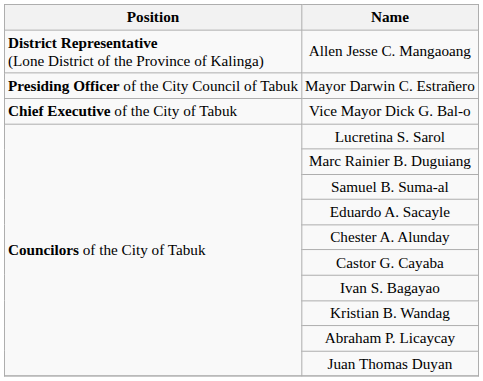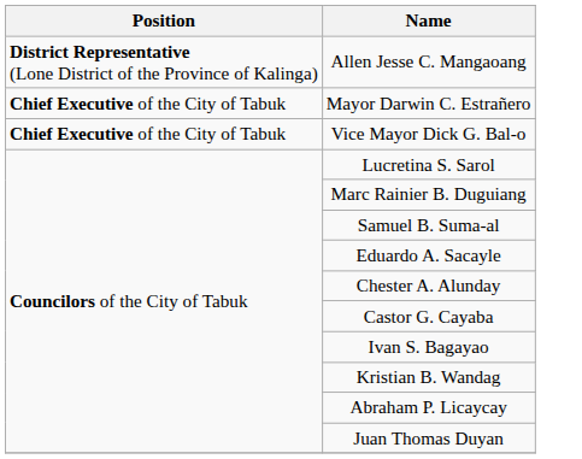 <table class="wikitable" style="line-height:1.20em; font-size:100%;">
 <tr>
 <th>Position</th>
 <th>Name</th>
 </tr>
 <tr>
 <td><strong>District Representative</strong><br>(Lone District of the Province of Kalinga)</td>
 <td style="text-align:center;">Allen Jesse C. Mangaoang</td>
 </tr>
 <tr>
-<td><strong>Presiding Officer</strong> of the City Council of Tabuk</td>
+<td><strong>Chief Executive</strong> of the City of Tabuk</td>
 <td style="text-align:center;">Mayor Darwin C. Estrañero</td>
 </tr>
 <tr>
 <td><strong>Chief Executive</strong> of the City of Tabuk</td>
 <td style="text-align:center;">Vice Mayor Dick G. Bal-o</td>
 </tr>
 <tr>
 <td rowspan=10><strong>Councilors</strong> of the City of Tabuk</td>
 <td style="text-align:center;">Lucretina S. Sarol</td>
 </tr>
 <tr>
 <td style="text-align:center;">Marc Rainier B. Duguiang</td>
 </tr>
 <tr>
 <td style="text-align:center;">Samuel B. Suma-al</td>
 </tr>
 <tr>
 <td style="text-align:center;">Eduardo A. Sacayle</td>
 </tr>
 <tr>
 <td style="text-align:center;">Chester A. Alunday</td>
 </tr>
 <tr>
 <td style="text-align:center;">Castor G. Cayaba</td>
 </tr>
 <tr>
 <td style="text-align:center;">Ivan S. Bagayao</td>
 </tr>
 <tr>
 <td style="text-align:center;">Kristian B. Wandag</td>
 </tr>
 <tr>
 <td style="text-align:center;">Abraham P. Licaycay</td>
 </tr>
 <tr>
 <td style="text-align:center;">Juan Thomas Duyan</td>
 </tr>
 <tr>
 </tr>
 </table>
